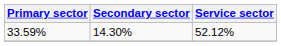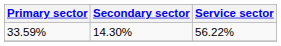 <table class="wikitable" border="1">
 <tr>
 <th><a href='#'>Primary sector</a></th>
 <th><a href='#'>Secondary sector</a></th>
 <th><a href='#'>Service sector</a></th>
 </tr>
 <tr>
 <td>33.59%</td>
 <td>14.30%</td>
-<td>52.12%</td>
+<td>56.22%</td>
 </tr>
 <tr>
 </tr>
 </table>
